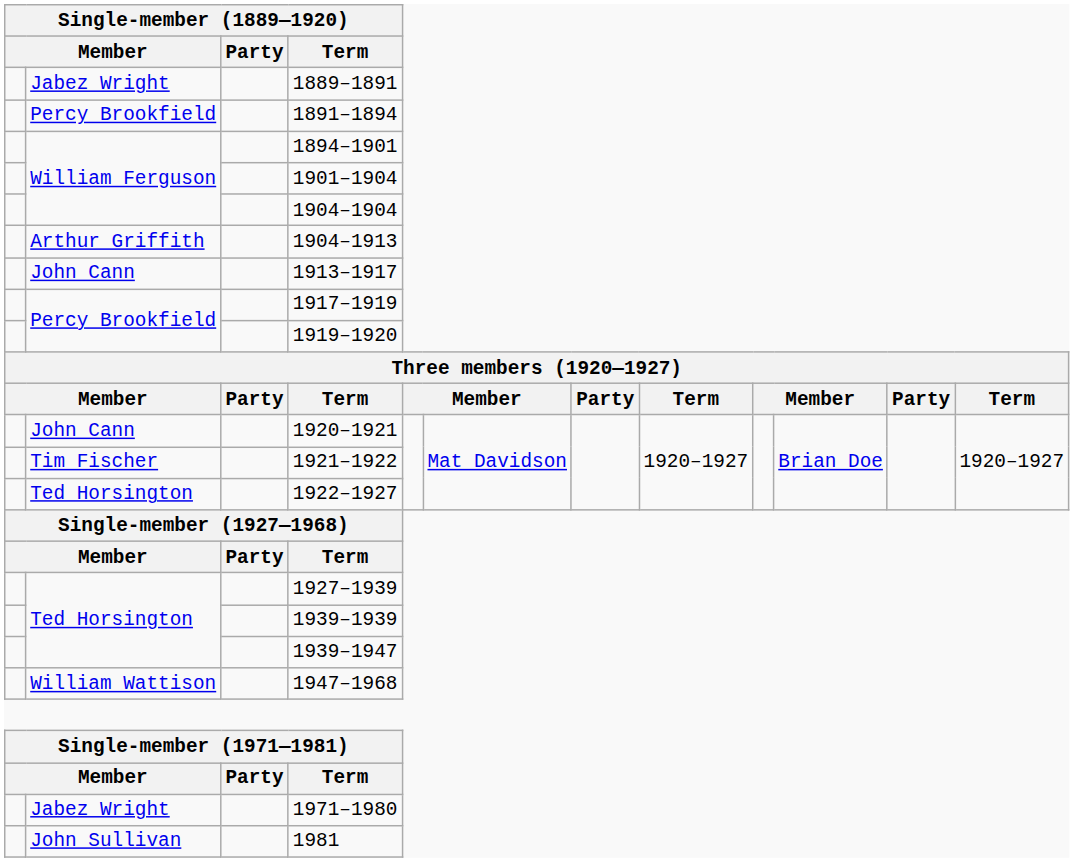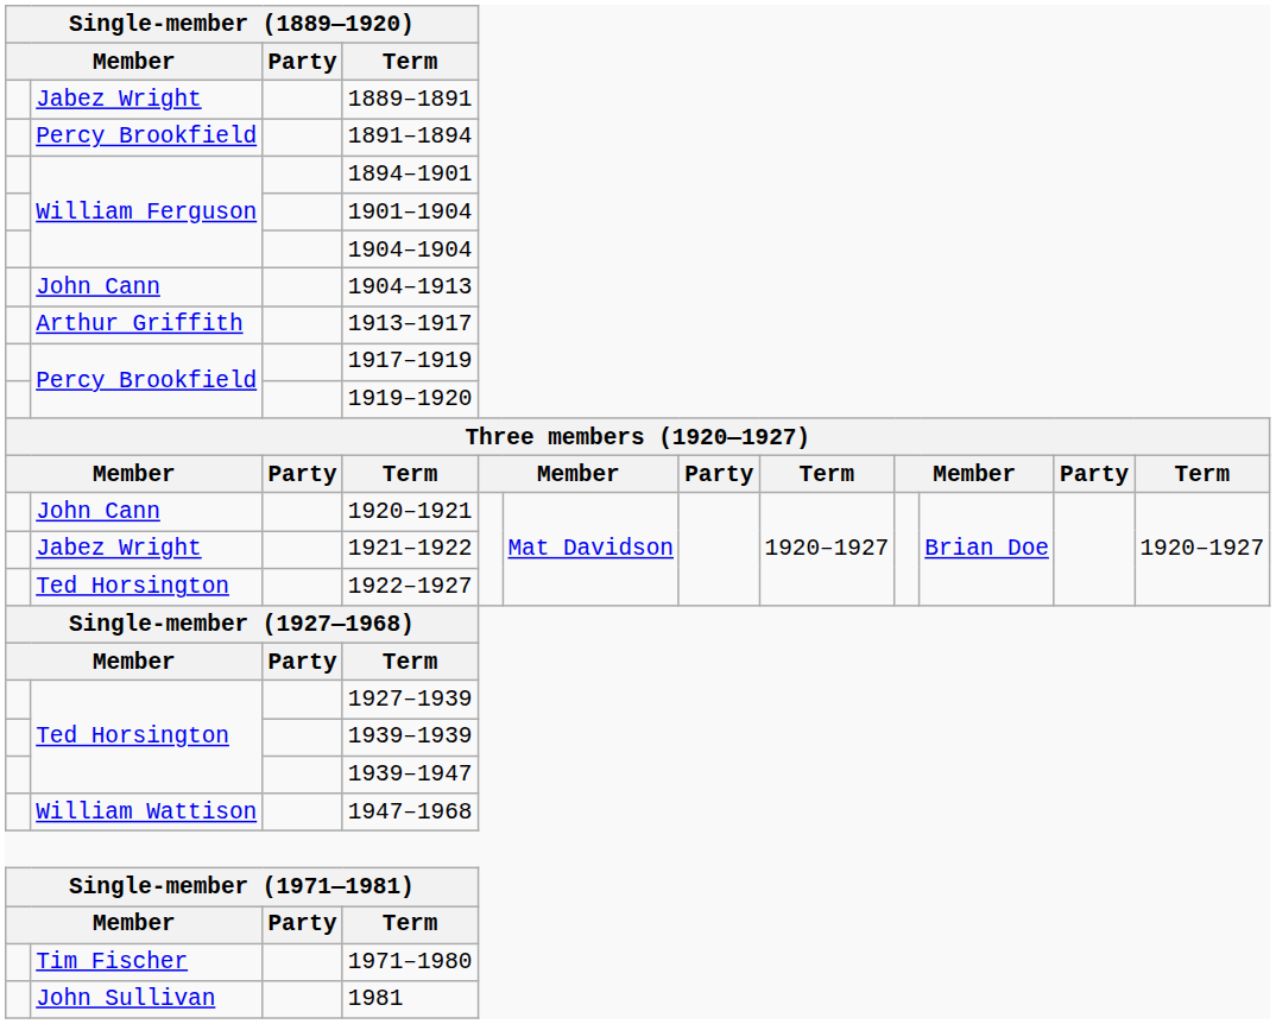 <table class="wikitable" style='border-style: none none none none;'>
 <tr>
 <th colspan="4">Single-member (1889—1920)</th>
 </tr>
 <tr>
 <th colspan="2">Member</th>
 <th>Party</th>
 <th>Term</th>
 </tr>
 <tr style="background: #f9f9f9">
 <td> </td>
 <td><a href='#'>Jabez Wright</a></td>
 <td></td>
 <td>1889–1891</td>
 </tr>
 <tr style="background: #f9f9f9">
 <td> </td>
 <td><a href='#'>Percy Brookfield</a></td>
 <td></td>
 <td>1891–1894</td>
 </tr>
 <tr style="background: #f9f9f9">
 <td> </td>
 <td rowspan="3"><a href='#'>William Ferguson</a></td>
 <td></td>
 <td>1894–1901</td>
 </tr>
 <tr style="background: #f9f9f9">
 <td> </td>
 <td></td>
 <td>1901–1904</td>
 </tr>
 <tr style="background: #f9f9f9">
 <td> </td>
 <td></td>
 <td>1904–1904</td>
 </tr>
 <tr style="background: #f9f9f9">
 <td> </td>
-<td><a href='#'>Arthur Griffith</a></td>
+<td><a href='#'>John Cann</a></td>
 <td></td>
 <td>1904–1913</td>
 </tr>
 <tr style="background: #f9f9f9">
 <td> </td>
-<td><a href='#'>John Cann</a></td>
+<td><a href='#'>Arthur Griffith</a></td>
 <td></td>
 <td>1913–1917</td>
 </tr>
 <tr style="background: #f9f9f9">
 <td> </td>
 <td rowspan="2"><a href='#'>Percy Brookfield</a></td>
 <td></td>
 <td>1917–1919</td>
 </tr>
 <tr style="background: #f9f9f9">
 <td> </td>
 <td></td>
 <td>1919–1920</td>
 </tr>
 <tr>
 <th colspan="12">Three members (1920—1927)</th>
 </tr>
 <tr>
 <th colspan="2">Member</th>
 <th>Party</th>
 <th>Term</th>
 <th colspan="2">Member</th>
 <th>Party</th>
 <th>Term</th>
 <th colspan="2">Member</th>
 <th>Party</th>
 <th>Term</th>
 </tr>
 <tr style="background: #f9f9f9">
 <td> </td>
 <td><a href='#'>John Cann</a></td>
 <td></td>
 <td>1920–1921</td>
 <td rowspan="3" > </td>
 <td rowspan="3"><a href='#'>Mat Davidson</a></td>
 <td rowspan="3"></td>
 <td rowspan="3">1920–1927</td>
 <td rowspan="3" > </td>
 <td rowspan="3"><a href='#'>Brian Doe</a></td>
 <td rowspan="3"></td>
 <td rowspan="3">1920–1927</td>
 </tr>
 <tr style="background: #f9f9f9">
 <td> </td>
-<td><a href='#'>Tim Fischer</a></td>
+<td><a href='#'>Jabez Wright</a></td>
 <td></td>
 <td>1921–1922</td>
 </tr>
 <tr style="background: #f9f9f9">
 <td> </td>
 <td><a href='#'>Ted Horsington</a></td>
 <td></td>
 <td>1922–1927</td>
 </tr>
 <tr>
 <th colspan="4">Single-member (1927—1968)</th>
 </tr>
 <tr>
 <th colspan="2">Member</th>
 <th>Party</th>
 <th>Term</th>
 </tr>
 <tr style="background: #f9f9f9">
 <td> </td>
 <td rowspan="3"><a href='#'>Ted Horsington</a></td>
 <td></td>
 <td>1927–1939</td>
 </tr>
 <tr style="background: #f9f9f9">
 <td> </td>
 <td></td>
 <td>1939–1939</td>
 </tr>
 <tr style="background: #f9f9f9">
 <td> </td>
 <td></td>
 <td>1939–1947</td>
 </tr>
 <tr style="background: #f9f9f9">
 <td> </td>
 <td><a href='#'>William Wattison</a></td>
 <td></td>
 <td>1947–1968</td>
 </tr>
 <tr>
 <td colspan="4" style='border-style: none none none none;'> </td>
 </tr>
 <tr>
 <th colspan="4">Single-member (1971—1981)</th>
 </tr>
 <tr>
 <th colspan="2">Member</th>
 <th>Party</th>
 <th>Term</th>
 </tr>
 <tr style="background: #f9f9f9">
 <td> </td>
-<td><a href='#'>Jabez Wright</a></td>
+<td><a href='#'>Tim Fischer</a></td>
 <td></td>
 <td>1971–1980</td>
 </tr>
 <tr style="background: #f9f9f9">
 <td> </td>
 <td><a href='#'>John Sullivan</a></td>
 <td></td>
 <td>1981</td>
 </tr>
 </table>
